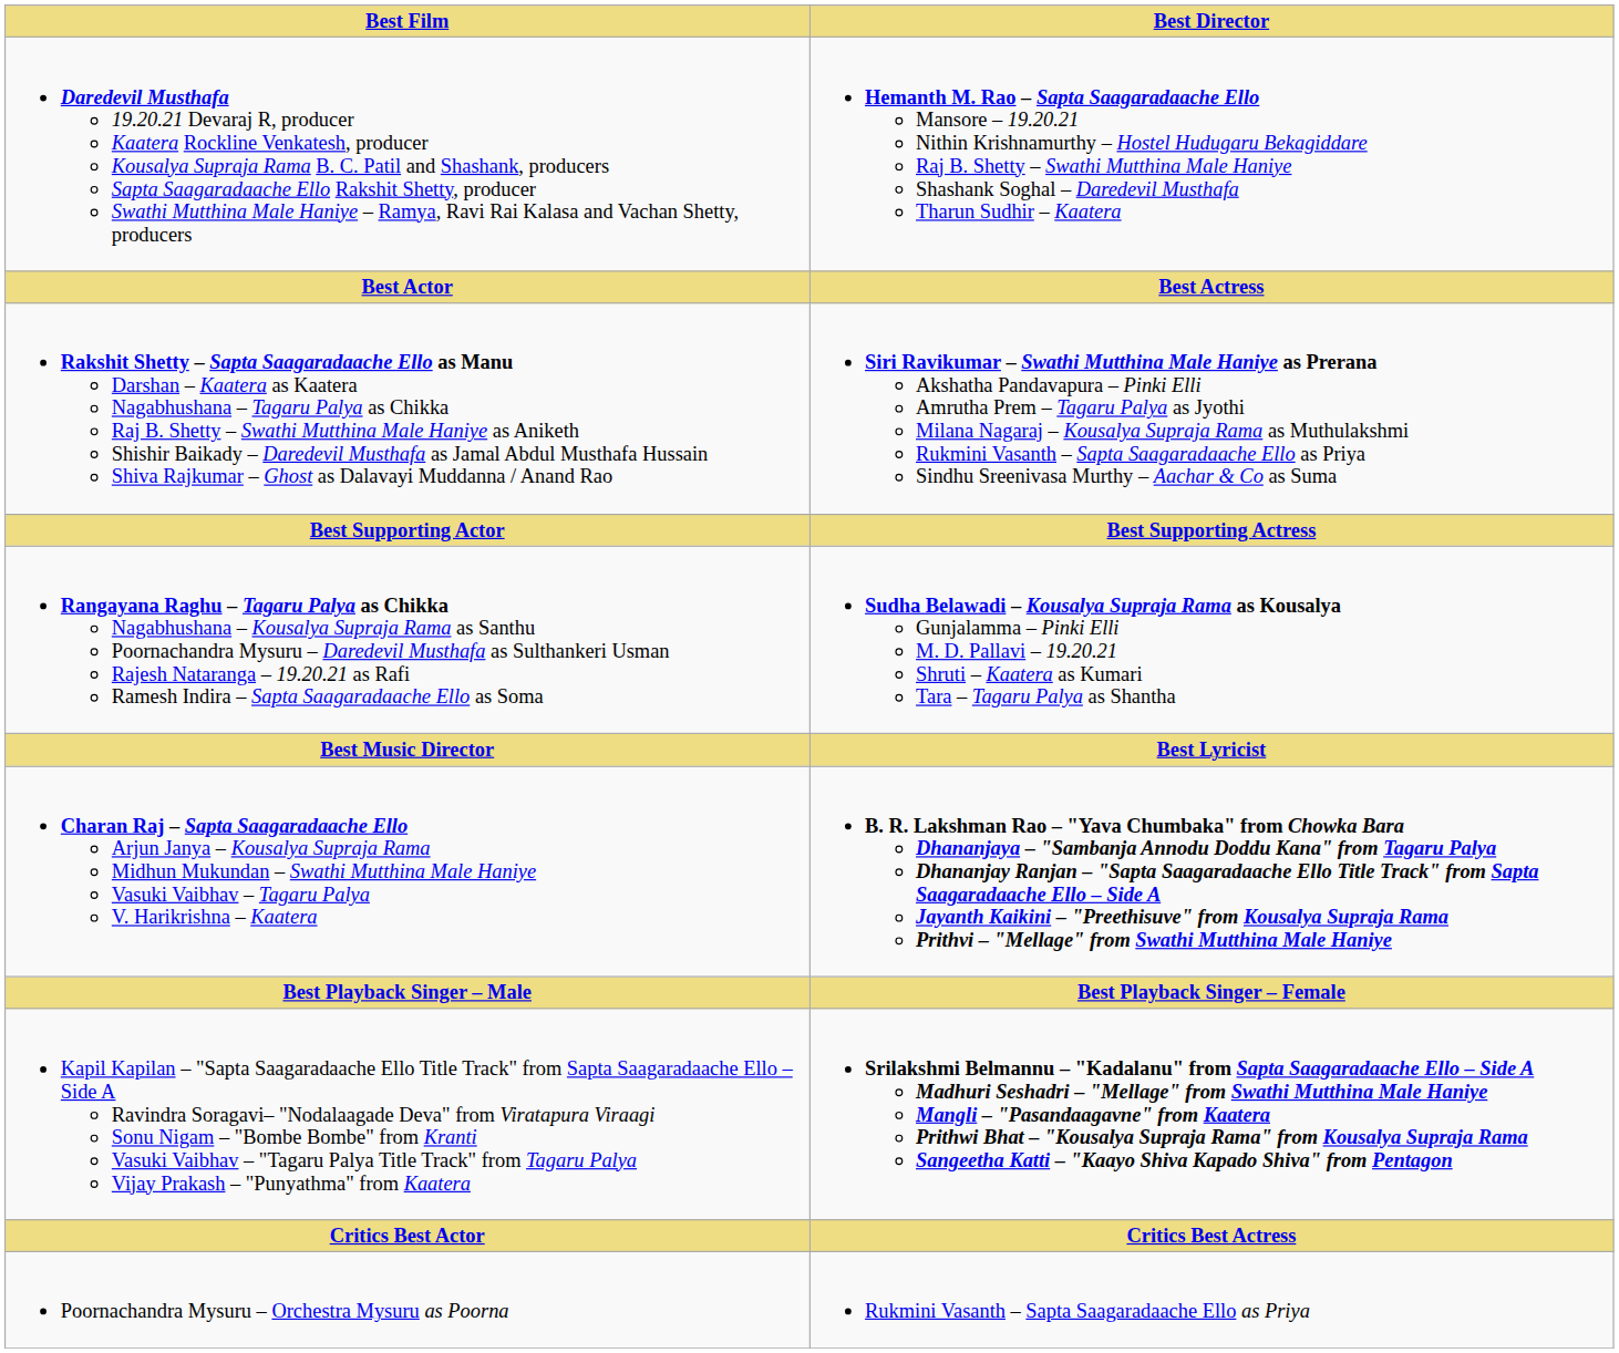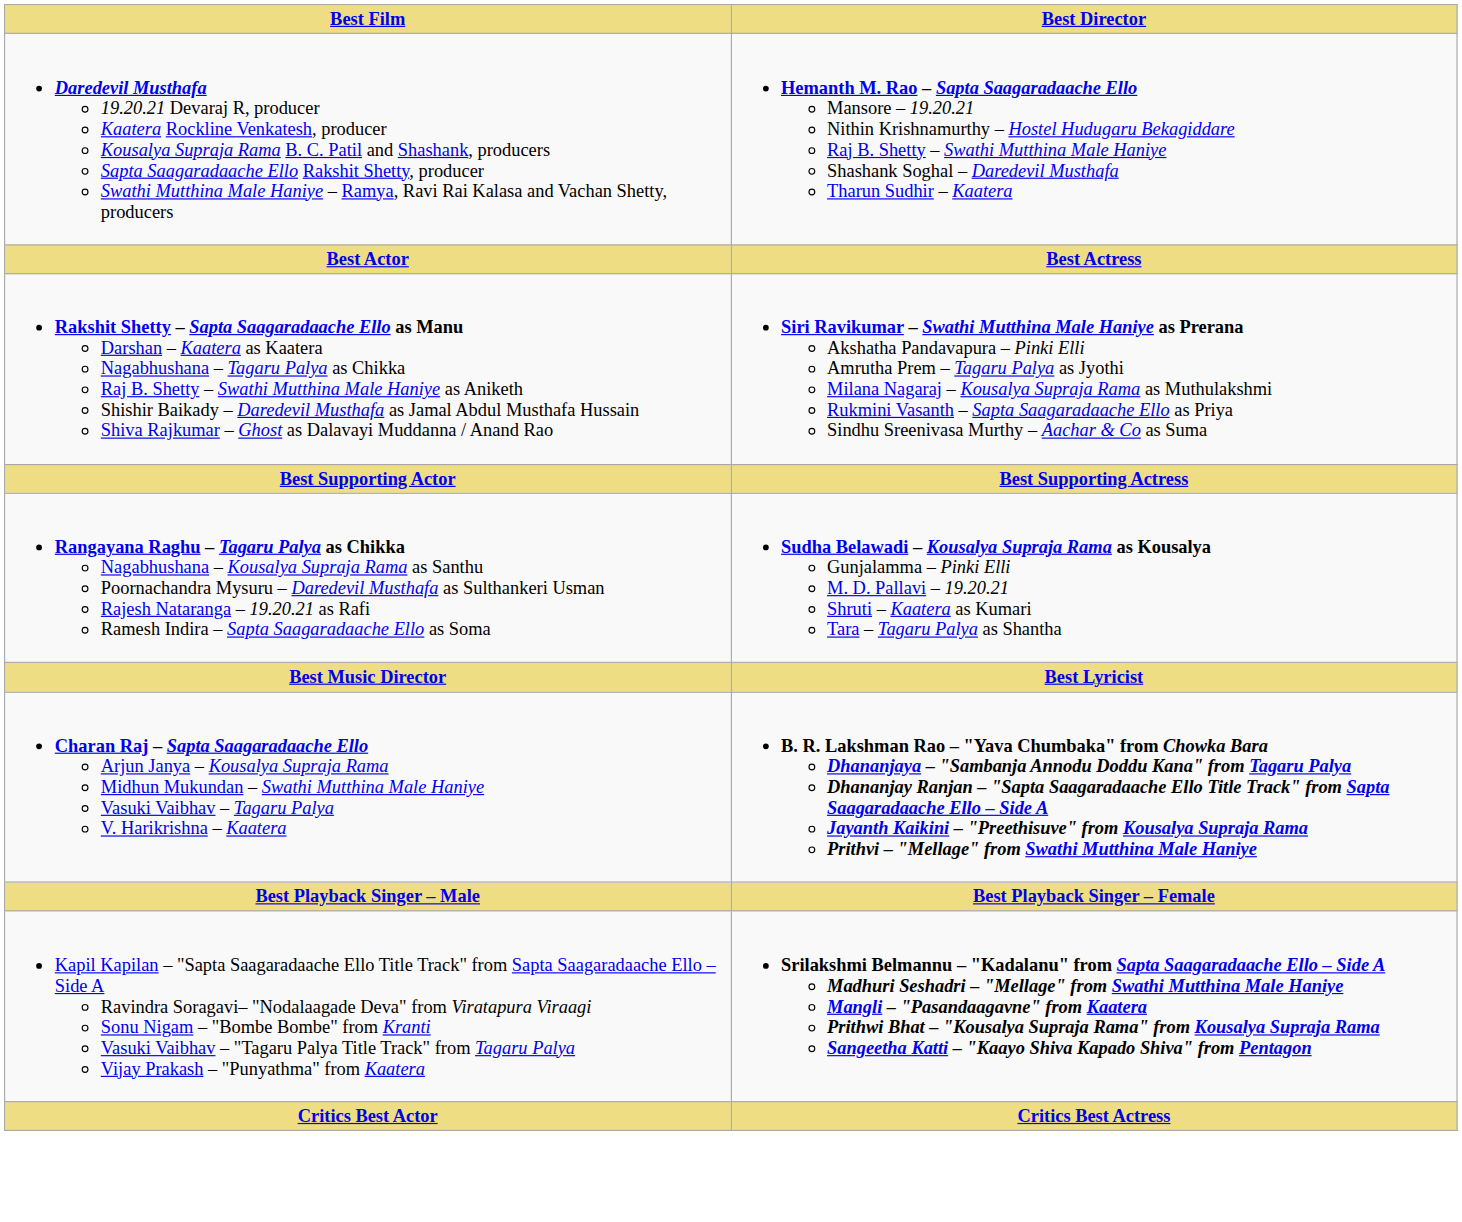 <table class="wikitable" width=100% |>
 <tr>
 <th ! style="background:#eedd82; text-align:center; width:50%;"><a href='#'>Best Film</a></th>
 <th ! style="background:#eedd82; text-align:center; width:50%;"><a href='#'>Best Director</a></th>
 </tr>
 <tr>
 <td valign="top"><br><ul><li><strong><em><a href='#'>Daredevil Musthafa</a></em></strong><ul><li><em>19.20.21</em>  Devaraj R, producer</li><li><em><a href='#'>Kaatera</a></em>  <a href='#'>Rockline Venkatesh</a>, producer</li><li><a href='#'><em>Kousalya Supraja Rama</em></a>  <a href='#'>B. C. Patil</a> and <a href='#'>Shashank</a>, producers</li><li><a href='#'><em>Sapta Saagaradaache Ello</em></a>  <a href='#'>Rakshit Shetty</a>, producer</li><li><em><a href='#'>Swathi Mutthina Male Haniye</a></em> – <a href='#'>Ramya</a>, Ravi Rai Kalasa and Vachan Shetty, producers</li></ul></li></ul></td>
 <td valign="top"><br><ul><li><strong><a href='#'>Hemanth M. Rao</a> – <a href='#'><em>Sapta Saagaradaache Ello</em></a></strong><ul><li>Mansore – <em>19.20.21</em></li><li>Nithin Krishnamurthy – <em><a href='#'>Hostel Hudugaru Bekagiddare</a></em></li><li><a href='#'>Raj B. Shetty</a> – <em><a href='#'>Swathi Mutthina Male Haniye</a></em></li><li>Shashank Soghal – <em><a href='#'>Daredevil Musthafa</a></em></li><li><a href='#'>Tharun Sudhir</a> – <em><a href='#'>Kaatera</a></em></li></ul></li></ul></td>
 </tr>
 <tr>
 <th ! style="background:#eedd82; text-align:center;"><a href='#'>Best Actor</a></th>
 <th ! style="background:#eedd82; text-align:center;"><a href='#'>Best Actress</a></th>
 </tr>
 <tr>
 <td valign="top"><br><ul><li><strong><a href='#'>Rakshit Shetty</a> – <a href='#'><em>Sapta Saagaradaache Ello</em></a> as Manu</strong><ul><li><a href='#'>Darshan</a> – <em><a href='#'>Kaatera</a></em> as Kaatera</li><li><a href='#'>Nagabhushana</a> – <em><a href='#'>Tagaru Palya</a></em> as Chikka</li><li><a href='#'>Raj B. Shetty</a> – <em><a href='#'>Swathi Mutthina Male Haniye</a></em> as Aniketh</li><li>Shishir Baikady – <em><a href='#'>Daredevil Musthafa</a></em> as Jamal Abdul Musthafa Hussain</li><li><a href='#'>Shiva Rajkumar</a> – <a href='#'><em>Ghost</em></a> as Dalavayi Muddanna / Anand Rao</li></ul></li></ul></td>
 <td valign="top"><br><ul><li><strong><a href='#'>Siri Ravikumar</a> – <em><a href='#'>Swathi Mutthina Male Haniye</a></em> as Prerana</strong><ul><li>Akshatha Pandavapura – <em>Pinki Elli</em></li><li>Amrutha Prem – <em><a href='#'>Tagaru Palya</a></em> as Jyothi</li><li><a href='#'>Milana Nagaraj</a> – <a href='#'><em>Kousalya Supraja Rama</em></a> as Muthulakshmi</li><li><a href='#'>Rukmini Vasanth</a> – <a href='#'><em>Sapta Saagaradaache Ello</em></a><strong></strong> as Priya</li><li>Sindhu Sreenivasa Murthy – <em><a href='#'>Aachar & Co</a></em> as Suma</li></ul></li></ul></td>
 </tr>
 <tr>
 <th ! style="background:#eedd82; text-align:center;"><a href='#'>Best Supporting Actor</a></th>
 <th ! style="background:#eedd82; text-align:center;"><a href='#'>Best Supporting Actress</a></th>
 </tr>
 <tr>
 <td valign="top"><br><ul><li><strong><a href='#'>Rangayana Raghu</a> – <em><a href='#'>Tagaru Palya</a></em> as Chikka</strong><ul><li><a href='#'>Nagabhushana</a> – <a href='#'><em>Kousalya Supraja Rama</em></a> as Santhu</li><li>Poornachandra Mysuru – <em><a href='#'>Daredevil Musthafa</a></em> as Sulthankeri Usman</li><li><a href='#'>Rajesh Nataranga</a> – <em>19.20.21</em> as Rafi</li><li>Ramesh Indira – <a href='#'><em>Sapta Saagaradaache Ello</em></a><strong></strong> as Soma</li></ul></li></ul></td>
 <td valign="top"><br><ul><li><strong><a href='#'>Sudha Belawadi</a> – <a href='#'><em>Kousalya Supraja Rama</em></a> as Kousalya</strong><ul><li>Gunjalamma – <em>Pinki Elli</em></li><li><a href='#'>M. D. Pallavi</a> – <em>19.20.21</em></li><li><a href='#'>Shruti</a> – <em><a href='#'>Kaatera</a></em> as Kumari</li><li><a href='#'>Tara</a> – <em><a href='#'>Tagaru Palya</a></em> as Shantha</li></ul></li></ul></td>
 </tr>
 <tr>
 <th ! style="background:#eedd82; text-align:center;"><a href='#'>Best Music Director</a></th>
 <th ! style="background:#eedd82; text-align:center;"><a href='#'>Best Lyricist</a></th>
 </tr>
 <tr>
 <td valign="top"><br><ul><li><strong><a href='#'>Charan Raj</a> – <a href='#'><em>Sapta Saagaradaache Ello</em></a></strong><ul><li><a href='#'>Arjun Janya</a> – <a href='#'><em>Kousalya Supraja Rama</em></a></li><li><a href='#'>Midhun Mukundan</a> – <em><a href='#'>Swathi Mutthina Male Haniye</a></em></li><li><a href='#'>Vasuki Vaibhav</a> – <em><a href='#'>Tagaru Palya</a></em></li><li><a href='#'>V. Harikrishna</a> – <em><a href='#'>Kaatera</a></em></li></ul></li></ul></td>
 <td valign="top"><br><ul><li><strong>B. R. Lakshman Rao – "Yava Chumbaka" from <em>Chowka Bara<strong><em><ul><li><a href='#'>Dhananjaya</a> – "Sambanja Annodu Doddu Kana" from </em><a href='#'>Tagaru Palya</a><em></li><li>Dhananjay Ranjan – "Sapta Saagaradaache Ello Title Track" from </em><a href='#'>Sapta Saagaradaache Ello – Side A</a><em></li><li><a href='#'>Jayanth Kaikini</a> – "Preethisuve" from <a href='#'></em>Kousalya Supraja Rama<em></a></li><li>Prithvi – "Mellage" from </em><a href='#'>Swathi Mutthina Male Haniye</a><em></li></ul></li></ul></td>
 </tr>
 <tr>
 <th ! style="background:#eedd82; text-align:center;"><a href='#'>Best Playback Singer – Male</a></th>
 <th ! style="background:#eedd82; text-align:center;"><a href='#'>Best Playback Singer – Female</a></th>
 </tr>
 <tr>
 <td valign="top"><br><ul><li></strong><a href='#'>Kapil Kapilan</a> – "Sapta Saagaradaache Ello Title Track" from </em><a href='#'>Sapta Saagaradaache Ello – Side A</a></em></strong><ul><li>Ravindra Soragavi– "Nodalaagade Deva" from <em>Viratapura Viraagi</em></li><li><a href='#'>Sonu Nigam</a> – "Bombe Bombe" from <a href='#'><em>Kranti</em></a></li><li><a href='#'>Vasuki Vaibhav</a> – "Tagaru Palya Title Track" from <em><a href='#'>Tagaru Palya</a></em></li><li><a href='#'>Vijay Prakash</a> – "Punyathma" from <em><a href='#'>Kaatera</a></em></li></ul></li></ul></td>
 <td valign="top"><br><ul><li><strong>Srilakshmi Belmannu – "Kadalanu" from <em><a href='#'>Sapta Saagaradaache Ello – Side A</a><strong><em><ul><li>Madhuri Seshadri – "Mellage" from </em><a href='#'>Swathi Mutthina Male Haniye</a><em></li><li><a href='#'>Mangli</a> – "Pasandaagavne" from </em><a href='#'>Kaatera</a><em></li><li>Prithwi Bhat – "Kousalya Supraja Rama" from <a href='#'></em>Kousalya Supraja Rama<em></a></li><li><a href='#'>Sangeetha Katti</a> – "Kaayo Shiva Kapado Shiva" from <a href='#'></em>Pentagon<em></a></li></ul></li></ul></td>
 </tr>
 <tr>
 <th ! style="background:#eedd82; text-align:center;"><a href='#'>Critics Best Actor</a></th>
 <th ! style="background:#eedd82; text-align:center;"><a href='#'></strong>Critics Best Actress<strong></a></th>
 </tr>
-<tr>
-<td><br><ul><li></strong>Poornachandra Mysuru – </em><a href='#'>Orchestra Mysuru</a><em> as Poorna<strong></li></ul></td>
-<td><br><ul><li></strong><a href='#'>Rukmini Vasanth</a> – <a href='#'></em>Sapta Saagaradaache Ello<em></a> as Priya<strong></li></ul></td>
-</tr>
 </table>
